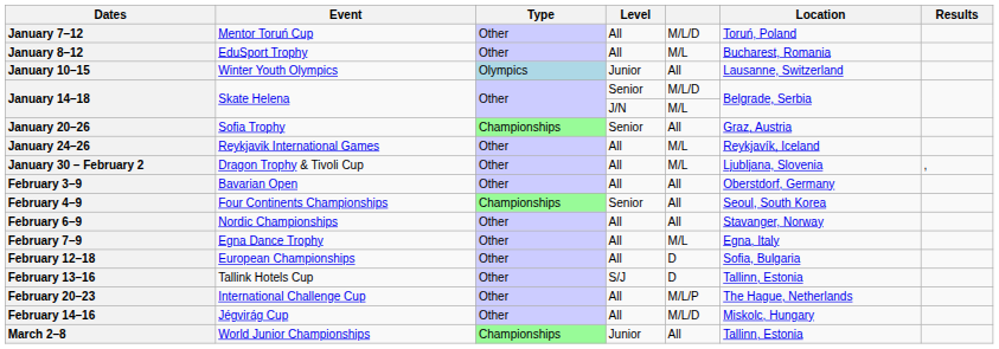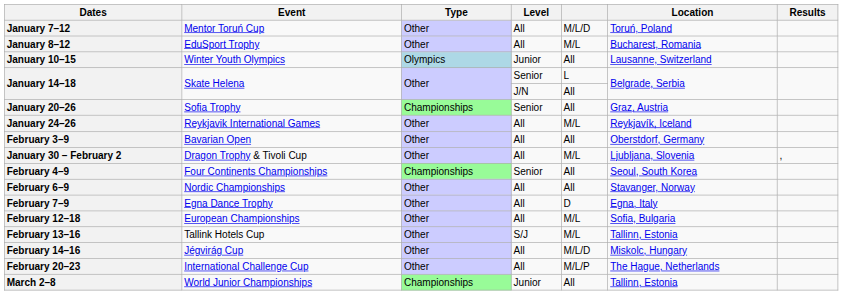 <table class="wikitable sortable" style="text-align:left; font-size:95%; width:100%">
 <tr>
 <th scope="col">Dates</th>
 <th scope="col">Event</th>
 <th scope="col">Type</th>
 <th scope="col" class="unsortable">Level</th>
 <th scope="col" class="unsortable"></th>
 <th scope="col" class="unsortable">Location</th>
 <th scope="col" class="unsortable">Results</th>
 </tr>
 <tr>
 <th scope="row" style="text-align:left">January 7–12</th>
 <td><a href='#'>Mentor Toruń Cup</a></td>
 <td bgcolor="ccccff">Other</td>
 <td>All</td>
 <td>M/L/D</td>
 <td><a href='#'>Toruń, Poland</a></td>
 <td></td>
 </tr>
 <tr>
 <th scope="row" style="text-align:left">January 8–12</th>
 <td><a href='#'>EduSport Trophy</a></td>
 <td bgcolor="ccccff">Other</td>
 <td>All</td>
 <td>M/L</td>
 <td><a href='#'>Bucharest, Romania</a></td>
 <td></td>
 </tr>
 <tr>
 <th scope="row" style="text-align:left">January 10–15</th>
 <td><a href='#'>Winter Youth Olympics</a></td>
 <td bgcolor="add8e6">Olympics</td>
 <td>Junior</td>
 <td>All</td>
 <td><a href='#'>Lausanne, Switzerland</a></td>
 <td></td>
 </tr>
 <tr>
 <th scope="row" style="text-align:left" rowspan="2">January 14–18</th>
 <td rowspan="2"><a href='#'>Skate Helena</a></td>
 <td rowspan="2" bgcolor="ccccff">Other</td>
 <td>Senior</td>
-<td>M/L/D</td>
+<td>L</td>
 <td rowspan="2"><a href='#'>Belgrade, Serbia</a></td>
 <td rowspan="2"></td>
 </tr>
 <tr>
 <td>J/N</td>
-<td>M/L</td>
+<td>All</td>
 </tr>
 <tr>
 <th scope="row" style="text-align:left">January 20–26</th>
 <td><a href='#'>Sofia Trophy</a></td>
 <td bgcolor="98fb98">Championships</td>
 <td>Senior</td>
 <td>All</td>
 <td><a href='#'>Graz, Austria</a></td>
 <td></td>
 </tr>
 <tr>
 <th scope="row" style="text-align:left">January 24–26</th>
 <td><a href='#'>Reykjavik International Games</a></td>
 <td bgcolor="ccccff">Other</td>
 <td>All</td>
 <td>M/L</td>
 <td><a href='#'>Reykjavík, Iceland</a></td>
 <td></td>
 </tr>
 <tr>
+<th scope="row" style="text-align:left">February 3–9</th>
+<td><a href='#'>Bavarian Open</a></td>
+<td bgcolor="ccccff">Other</td>
+<td>All</td>
+<td>All</td>
+<td><a href='#'>Oberstdorf, Germany</a></td>
+<td></td>
+</tr>
+<tr>
 <th scope="row" style="text-align:left">January 30 – February 2</th>
 <td><a href='#'>Dragon Trophy</a> & Tivoli Cup</td>
 <td bgcolor="ccccff">Other</td>
 <td>All</td>
 <td>M/L</td>
 <td><a href='#'>Ljubljana, Slovenia</a></td>
 <td>, </td>
-</tr>
-<tr>
-<th scope="row" style="text-align:left">February 3–9</th>
-<td><a href='#'>Bavarian Open</a></td>
-<td bgcolor="ccccff">Other</td>
-<td>All</td>
-<td>All</td>
-<td><a href='#'>Oberstdorf, Germany</a></td>
-<td></td>
 </tr>
 <tr>
 <th scope="row" style="text-align:left">February 4–9</th>
 <td><a href='#'>Four Continents Championships</a></td>
 <td bgcolor="98fb98">Championships</td>
 <td>Senior</td>
 <td>All</td>
 <td><a href='#'>Seoul, South Korea</a></td>
 <td></td>
 </tr>
 <tr>
 <th scope="row" style="text-align:left">February 6–9</th>
 <td><a href='#'>Nordic Championships</a></td>
 <td bgcolor="ccccff">Other</td>
 <td>All</td>
 <td>All</td>
 <td><a href='#'>Stavanger, Norway</a></td>
 <td></td>
 </tr>
 <tr>
 <th scope="row" style="text-align:left">February 7–9</th>
 <td><a href='#'>Egna Dance Trophy</a></td>
 <td bgcolor="ccccff">Other</td>
 <td>All</td>
-<td>M/L</td>
+<td>D</td>
 <td><a href='#'>Egna, Italy</a></td>
 <td></td>
 </tr>
 <tr>
 <th scope="row" style="text-align:left">February 12–18</th>
 <td><a href='#'>European Championships</a></td>
 <td bgcolor="ccccff">Other</td>
 <td>All</td>
-<td>D</td>
+<td>M/L</td>
 <td><a href='#'>Sofia, Bulgaria</a></td>
 <td></td>
 </tr>
 <tr>
 <th scope="row" style="text-align:left">February 13–16</th>
 <td>Tallink Hotels Cup</td>
 <td bgcolor="ccccff">Other</td>
 <td>S/J</td>
-<td>D</td>
+<td>M/L</td>
 <td><a href='#'>Tallinn, Estonia</a></td>
+<td></td>
+</tr>
+<tr>
+<th scope="row" style="text-align:left">February 14–16</th>
+<td><a href='#'>Jégvirág Cup</a></td>
+<td bgcolor="ccccff">Other</td>
+<td>All</td>
+<td>M/L/D</td>
+<td><a href='#'>Miskolc, Hungary</a></td>
 <td></td>
 </tr>
 <tr>
 <th scope="row" style="text-align:left">February 20–23</th>
 <td><a href='#'>International Challenge Cup</a></td>
 <td bgcolor="ccccff">Other</td>
 <td>All</td>
 <td>M/L/P</td>
 <td><a href='#'>The Hague, Netherlands</a></td>
 <td></td>
 </tr>
 <tr>
-<th scope="row" style="text-align:left">February 14–16</th>
-<td><a href='#'>Jégvirág Cup</a></td>
-<td bgcolor="ccccff">Other</td>
-<td>All</td>
-<td>M/L/D</td>
-<td><a href='#'>Miskolc, Hungary</a></td>
-<td></td>
-</tr>
-<tr>
 <th scope="row" style="text-align:left">March 2–8</th>
 <td><a href='#'>World Junior Championships</a></td>
 <td bgcolor="98fb98">Championships</td>
 <td>Junior</td>
 <td>All</td>
 <td><a href='#'>Tallinn, Estonia</a></td>
 <td></td>
 </tr>
 </table>
